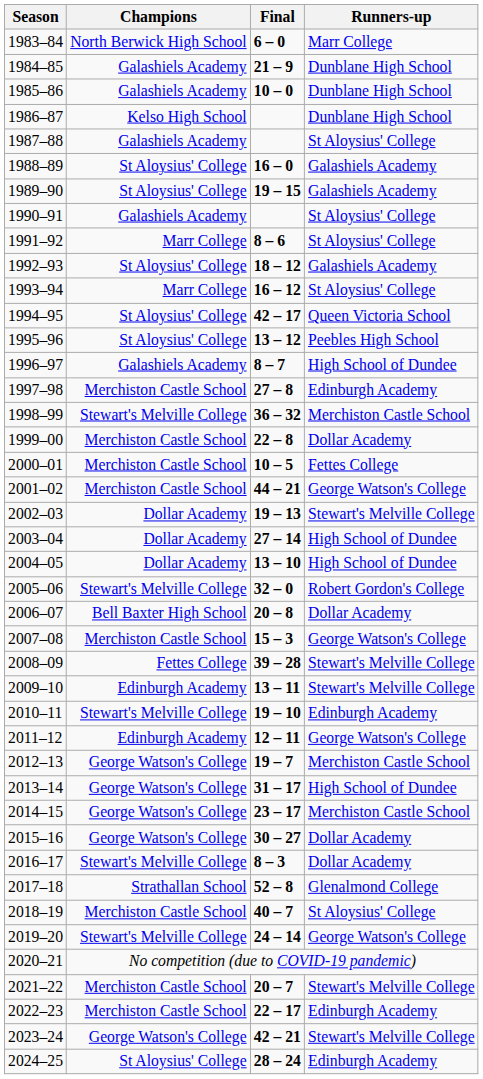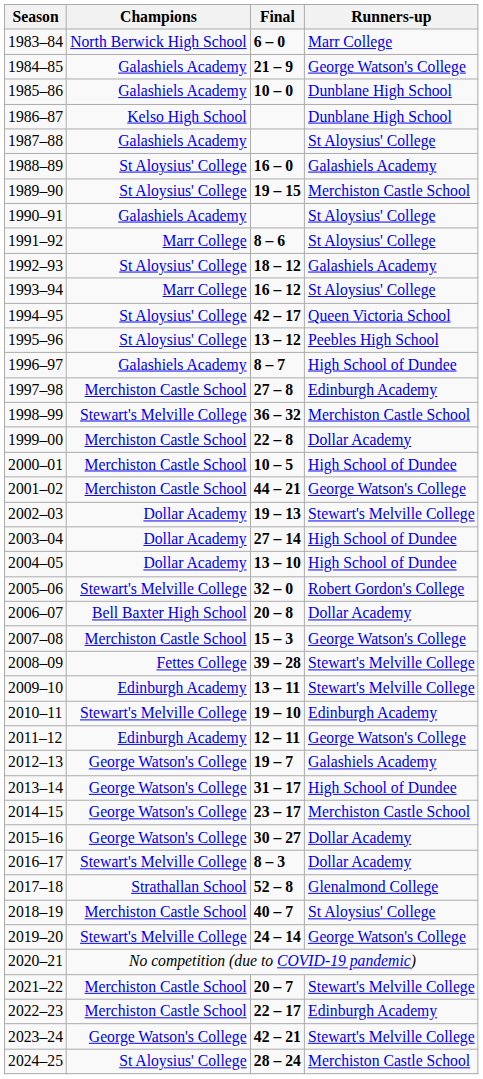 <table class="wikitable sortable">
 <tr>
 <th>Season</th>
 <th>Champions</th>
 <th>Final</th>
 <th>Runners-up</th>
 </tr>
 <tr>
 <td>1983–84</td>
 <td style="text-align:right;"><a href='#'>North Berwick High School</a></td>
 <td><strong> 6 – 0 </strong></td>
 <td><a href='#'>Marr College</a></td>
 </tr>
 <tr>
 <td>1984–85</td>
 <td style="text-align:right;"><a href='#'>Galashiels Academy</a></td>
 <td><strong> 21 – 9 </strong></td>
-<td><a href='#'>Dunblane High School</a></td>
+<td><a href='#'>George Watson's College</a></td>
 </tr>
 <tr>
 <td>1985–86</td>
 <td style="text-align:right;"><a href='#'>Galashiels Academy</a></td>
 <td><strong> 10 – 0 </strong></td>
 <td><a href='#'>Dunblane High School</a></td>
 </tr>
 <tr>
 <td>1986–87</td>
 <td style="text-align:right;"><a href='#'>Kelso High School</a></td>
 <td></td>
 <td><a href='#'>Dunblane High School</a></td>
 </tr>
 <tr>
 <td>1987–88</td>
 <td style="text-align:right;"><a href='#'>Galashiels Academy</a></td>
 <td></td>
 <td><a href='#'>St Aloysius' College</a></td>
 </tr>
 <tr>
 <td>1988–89</td>
 <td style="text-align:right;"><a href='#'>St Aloysius' College</a></td>
 <td><strong> 16 – 0 </strong></td>
 <td><a href='#'>Galashiels Academy</a></td>
 </tr>
 <tr>
 <td>1989–90</td>
 <td style="text-align:right;"><a href='#'>St Aloysius' College</a></td>
 <td><strong> 19 – 15 </strong></td>
-<td><a href='#'>Galashiels Academy</a></td>
+<td><a href='#'>Merchiston Castle School</a></td>
 </tr>
 <tr>
 <td>1990–91</td>
 <td style="text-align:right;"><a href='#'>Galashiels Academy</a></td>
 <td></td>
 <td><a href='#'>St Aloysius' College</a></td>
 </tr>
 <tr>
 <td>1991–92</td>
 <td style="text-align:right;"><a href='#'>Marr College</a></td>
 <td><strong> 8 – 6 </strong></td>
 <td><a href='#'>St Aloysius' College</a></td>
 </tr>
 <tr>
 <td>1992–93</td>
 <td style="text-align:right;"><a href='#'>St Aloysius' College</a></td>
 <td><strong> 18 – 12 </strong></td>
 <td><a href='#'>Galashiels Academy</a></td>
 </tr>
 <tr>
 <td>1993–94</td>
 <td style="text-align:right;"><a href='#'>Marr College</a></td>
 <td><strong> 16 – 12 </strong></td>
 <td><a href='#'>St Aloysius' College</a></td>
 </tr>
 <tr>
 <td>1994–95</td>
 <td style="text-align:right;"><a href='#'>St Aloysius' College</a></td>
 <td><strong> 42 – 17 </strong></td>
 <td><a href='#'>Queen Victoria School</a></td>
 </tr>
 <tr>
 <td>1995–96</td>
 <td style="text-align:right;"><a href='#'>St Aloysius' College</a></td>
 <td><strong> 13 – 12 </strong></td>
 <td><a href='#'>Peebles High School</a></td>
 </tr>
 <tr>
 <td>1996–97</td>
 <td style="text-align:right;"><a href='#'>Galashiels Academy</a></td>
 <td><strong> 8 – 7 </strong></td>
 <td><a href='#'>High School of Dundee</a></td>
 </tr>
 <tr>
 <td>1997–98</td>
 <td style="text-align:right;"><a href='#'>Merchiston Castle School</a></td>
 <td><strong> 27 – 8 </strong></td>
 <td><a href='#'>Edinburgh Academy</a></td>
 </tr>
 <tr>
 <td>1998–99</td>
 <td style="text-align:right;"><a href='#'>Stewart's Melville College</a></td>
 <td><strong> 36 – 32 </strong></td>
 <td><a href='#'>Merchiston Castle School</a></td>
 </tr>
 <tr>
 <td>1999–00</td>
 <td style="text-align:right;"><a href='#'>Merchiston Castle School</a></td>
 <td><strong> 22 – 8 </strong></td>
 <td><a href='#'>Dollar Academy</a></td>
 </tr>
 <tr>
 <td>2000–01</td>
 <td style="text-align:right;"><a href='#'>Merchiston Castle School</a></td>
 <td><strong> 10 – 5 </strong></td>
-<td><a href='#'>Fettes College</a></td>
+<td><a href='#'>High School of Dundee</a></td>
 </tr>
 <tr>
 <td>2001–02</td>
 <td style="text-align:right;"><a href='#'>Merchiston Castle School</a></td>
 <td><strong> 44 – 21 </strong></td>
 <td><a href='#'>George Watson's College</a></td>
 </tr>
 <tr>
 <td>2002–03</td>
 <td style="text-align:right;"><a href='#'>Dollar Academy</a></td>
 <td><strong> 19 – 13 </strong></td>
 <td><a href='#'>Stewart's Melville College</a></td>
 </tr>
 <tr>
 <td>2003–04</td>
 <td style="text-align:right;"><a href='#'>Dollar Academy</a></td>
 <td><strong> 27 – 14 </strong></td>
 <td><a href='#'>High School of Dundee</a></td>
 </tr>
 <tr>
 <td>2004–05</td>
 <td style="text-align:right;"><a href='#'>Dollar Academy</a></td>
 <td><strong> 13 – 10 </strong></td>
 <td><a href='#'>High School of Dundee</a></td>
 </tr>
 <tr>
 <td>2005–06</td>
 <td style="text-align:right;"><a href='#'>Stewart's Melville College</a></td>
 <td><strong> 32 – 0 </strong></td>
 <td><a href='#'>Robert Gordon's College</a></td>
 </tr>
 <tr>
 <td>2006–07</td>
 <td style="text-align:right;"><a href='#'>Bell Baxter High School</a></td>
 <td><strong> 20 – 8 </strong></td>
 <td><a href='#'>Dollar Academy</a></td>
 </tr>
 <tr>
 <td>2007–08</td>
 <td style="text-align:right;"><a href='#'>Merchiston Castle School</a></td>
 <td><strong> 15 – 3 </strong></td>
 <td><a href='#'>George Watson's College</a></td>
 </tr>
 <tr>
 <td>2008–09</td>
 <td style="text-align:right;"><a href='#'>Fettes College</a></td>
 <td><strong> 39 – 28 </strong></td>
 <td><a href='#'>Stewart's Melville College</a></td>
 </tr>
 <tr>
 <td>2009–10</td>
 <td style="text-align:right;"><a href='#'>Edinburgh Academy</a></td>
 <td><strong> 13 – 11 </strong></td>
 <td><a href='#'>Stewart's Melville College</a></td>
 </tr>
 <tr>
 <td>2010–11</td>
 <td style="text-align:right;"><a href='#'>Stewart's Melville College</a></td>
 <td><strong> 19 – 10 </strong></td>
 <td><a href='#'>Edinburgh Academy</a></td>
 </tr>
 <tr>
 <td>2011–12</td>
 <td style="text-align:right;"><a href='#'>Edinburgh Academy</a></td>
 <td><strong> 12 – 11 </strong></td>
 <td><a href='#'>George Watson's College</a></td>
 </tr>
 <tr>
 <td>2012–13</td>
 <td style="text-align:right;"><a href='#'>George Watson's College</a></td>
 <td><strong> 19 – 7 </strong></td>
-<td><a href='#'>Merchiston Castle School</a></td>
+<td><a href='#'>Galashiels Academy</a></td>
 </tr>
 <tr>
 <td>2013–14</td>
 <td style="text-align:right;"><a href='#'>George Watson's College</a></td>
 <td><strong> 31 – 17 </strong></td>
 <td><a href='#'>High School of Dundee</a></td>
 </tr>
 <tr>
 <td>2014–15</td>
 <td style="text-align:right;"><a href='#'>George Watson's College</a></td>
 <td><strong> 23 – 17 </strong></td>
 <td><a href='#'>Merchiston Castle School</a></td>
 </tr>
 <tr>
 <td>2015–16</td>
 <td style="text-align:right;"><a href='#'>George Watson's College</a></td>
 <td><strong> 30 – 27 </strong></td>
 <td><a href='#'>Dollar Academy</a></td>
 </tr>
 <tr>
 <td>2016–17</td>
 <td style="text-align:right;"><a href='#'>Stewart's Melville College</a></td>
 <td><strong> 8 – 3 </strong></td>
 <td><a href='#'>Dollar Academy</a></td>
 </tr>
 <tr>
 <td>2017–18</td>
 <td style="text-align:right;"><a href='#'>Strathallan School</a></td>
 <td><strong> 52 – 8 </strong></td>
 <td><a href='#'>Glenalmond College</a></td>
 </tr>
 <tr>
 <td>2018–19</td>
 <td style="text-align:right;"><a href='#'>Merchiston Castle School</a></td>
 <td><strong> 40 – 7 </strong></td>
 <td><a href='#'>St Aloysius' College</a></td>
 </tr>
 <tr>
 <td>2019–20</td>
 <td style="text-align:right;"><a href='#'>Stewart's Melville College</a></td>
 <td><strong> 24 – 14 </strong></td>
 <td><a href='#'>George Watson's College</a></td>
 </tr>
 <tr>
 <td>2020–21</td>
 <td align="center" colspan="3"><em>No competition (due to <a href='#'>COVID-19 pandemic</a>)</em></td>
 </tr>
 <tr>
 <td>2021–22</td>
 <td style="text-align:right;"><a href='#'>Merchiston Castle School</a></td>
 <td><strong> 20 – 7 </strong></td>
 <td><a href='#'>Stewart's Melville College</a></td>
 </tr>
 <tr>
 <td>2022–23</td>
 <td style="text-align:right;"><a href='#'>Merchiston Castle School</a></td>
 <td><strong> 22 – 17 </strong></td>
 <td><a href='#'>Edinburgh Academy</a></td>
 </tr>
 <tr>
 <td>2023–24</td>
 <td style="text-align:right;"><a href='#'>George Watson's College</a></td>
 <td><strong> 42 – 21 </strong></td>
 <td><a href='#'>Stewart's Melville College</a></td>
 </tr>
 <tr>
 <td>2024–25</td>
 <td style="text-align:right;"><a href='#'>St Aloysius' College</a></td>
 <td><strong> 28 – 24 </strong></td>
-<td><a href='#'>Edinburgh Academy</a></td>
+<td><a href='#'>Merchiston Castle School</a></td>
 </tr>
 </table>
